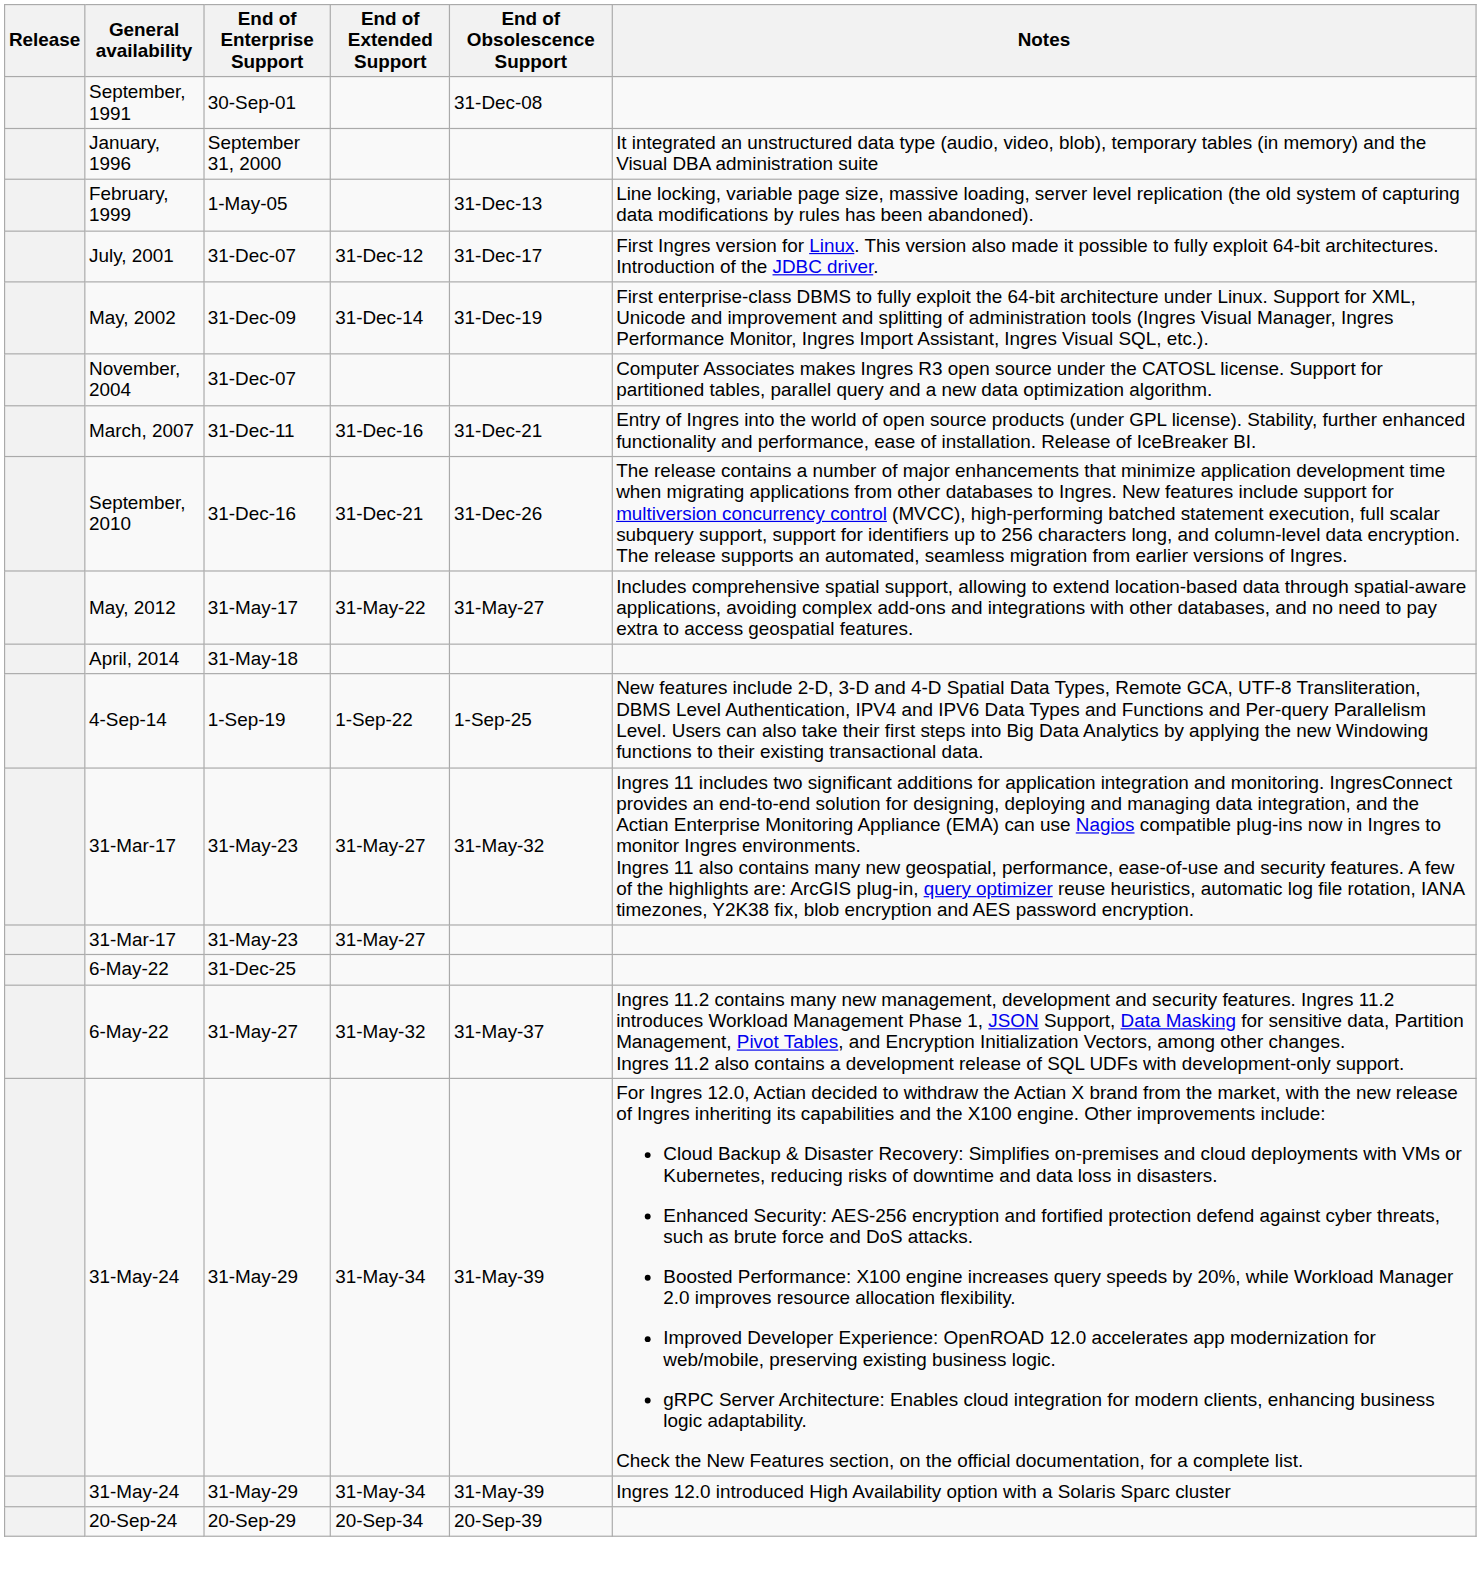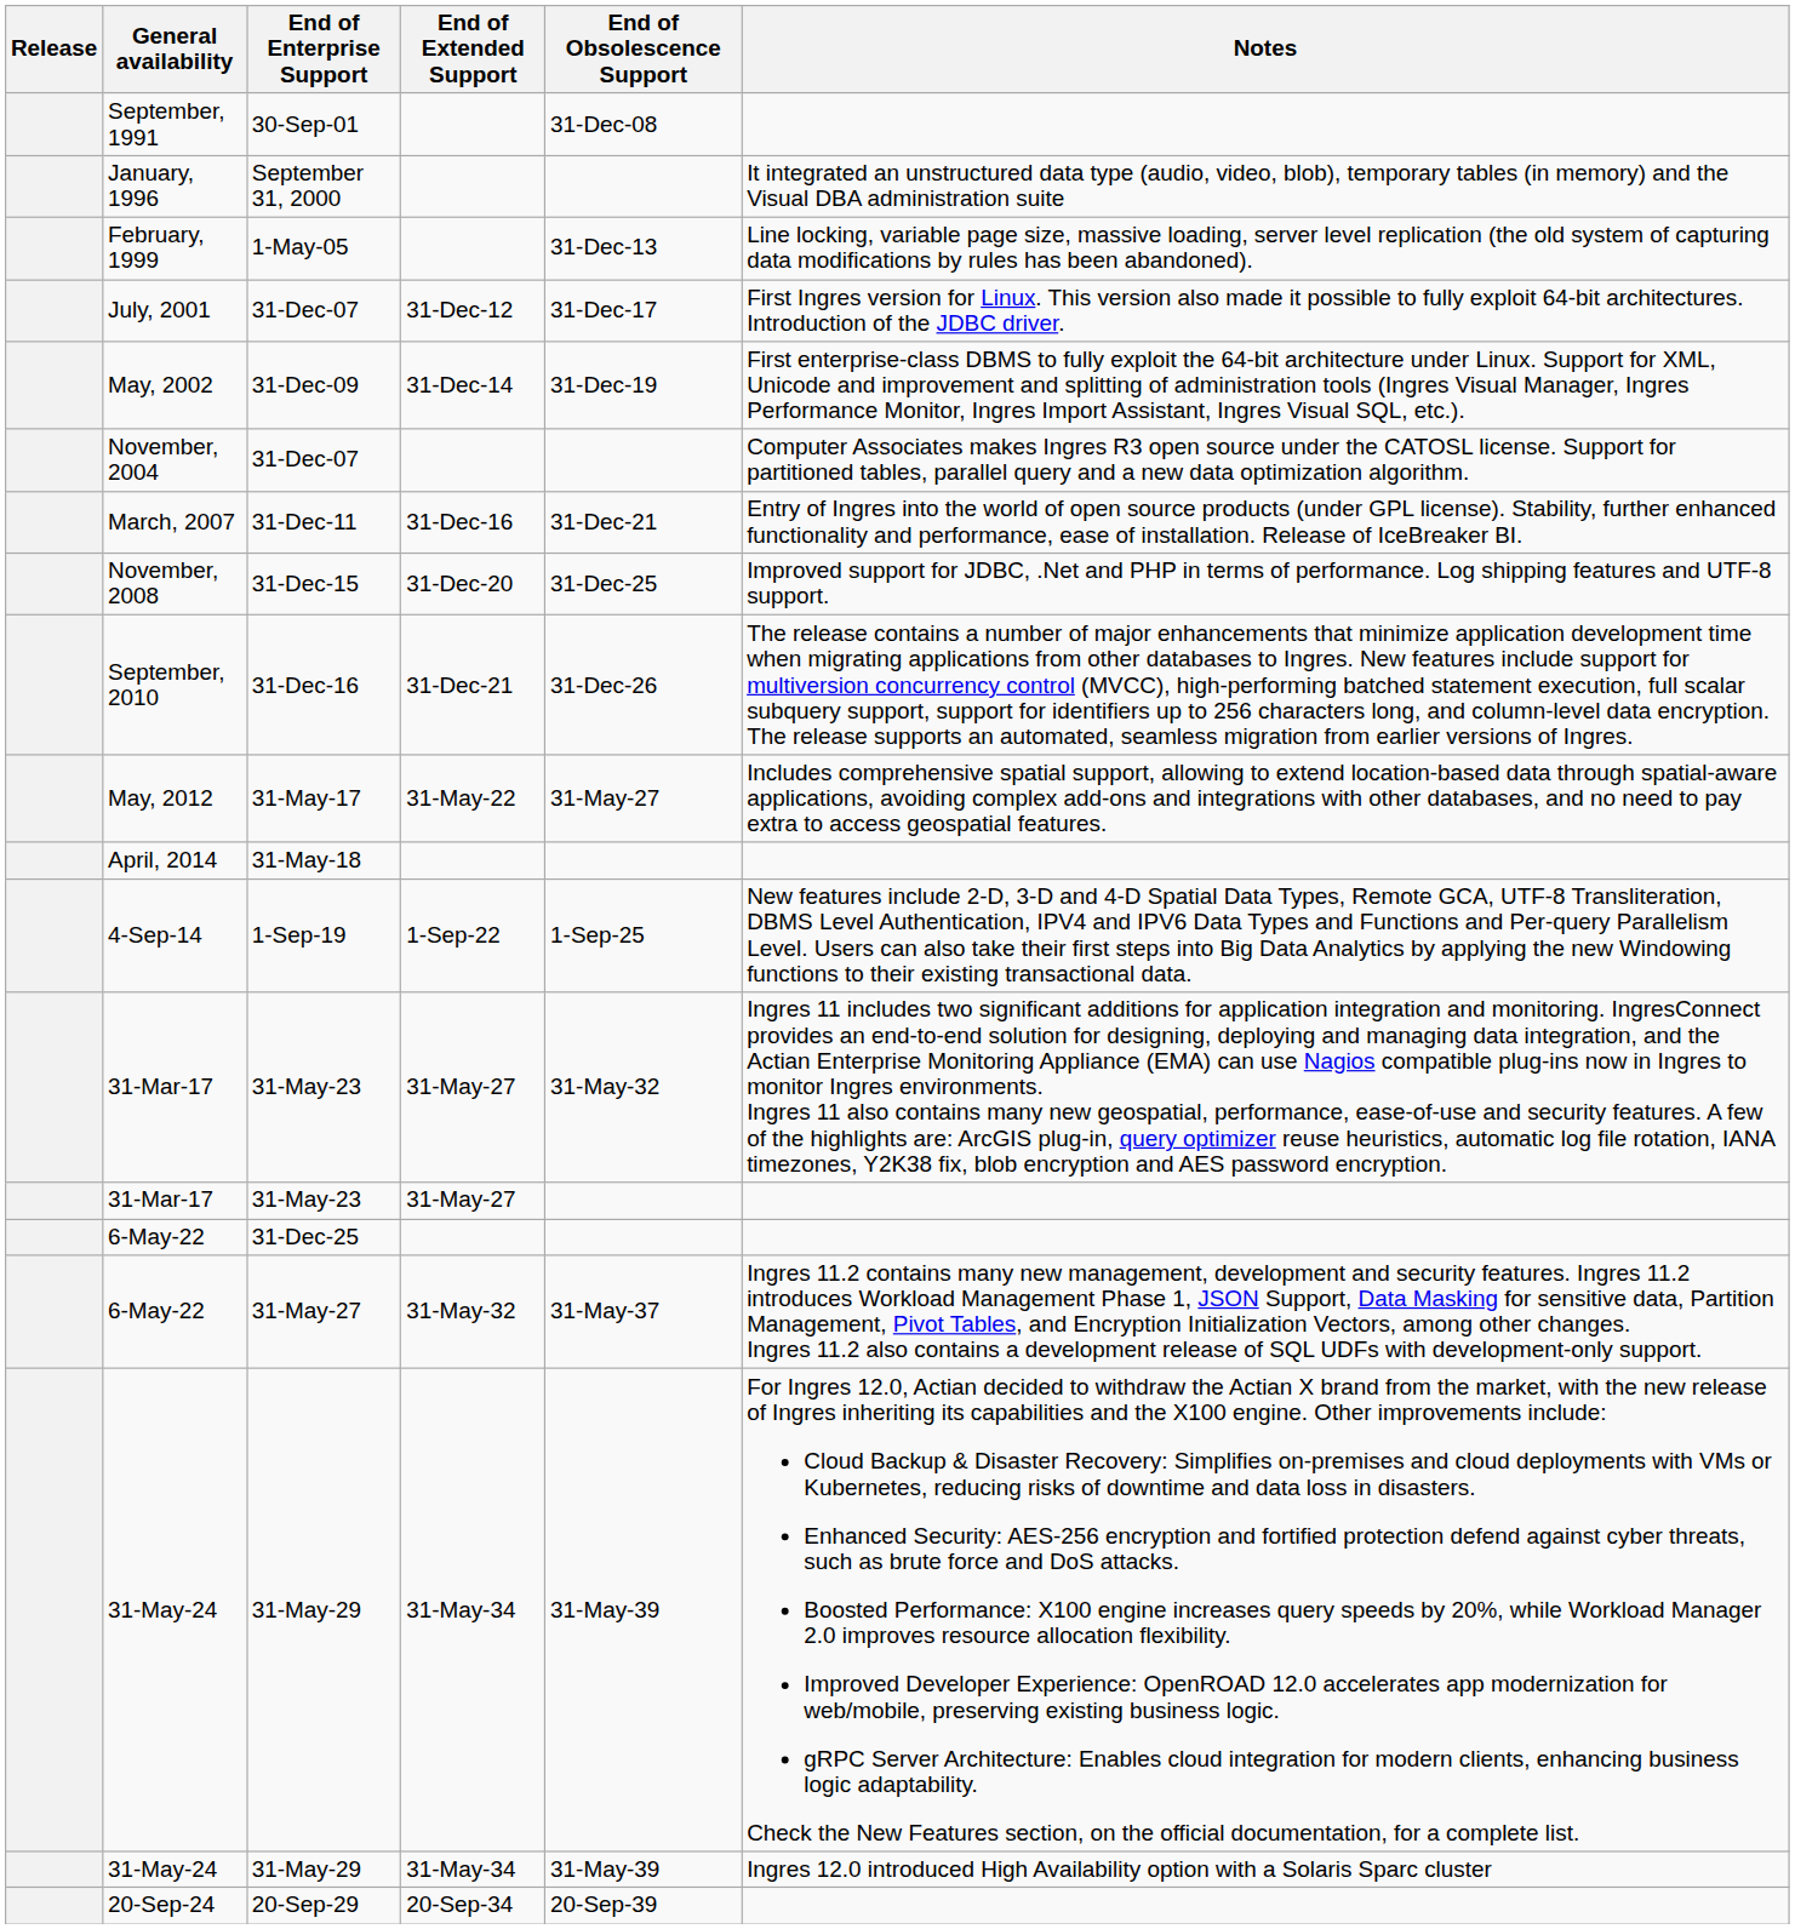 <table class="wikitable">
 <tr>
 <th>Release</th>
 <th>General availability</th>
 <th>End of Enterprise Support</th>
 <th>End of Extended Support</th>
 <th>End of Obsolescence Support</th>
 <th>Notes</th>
 </tr>
 <tr>
 <th></th>
 <td>September, 1991</td>
 <td>30-Sep-01</td>
 <td></td>
 <td>31-Dec-08</td>
 <td></td>
 </tr>
 <tr>
 <th></th>
 <td>January, 1996</td>
 <td>September 31, 2000</td>
 <td></td>
 <td></td>
 <td>It integrated an unstructured data type (audio, video, blob), temporary tables (in memory) and the Visual DBA administration suite</td>
 </tr>
 <tr>
 <th></th>
 <td>February, 1999</td>
 <td>1-May-05</td>
 <td></td>
 <td>31-Dec-13</td>
 <td>Line locking, variable page size, massive loading, server level replication (the old system of capturing data modifications by rules has been abandoned).</td>
 </tr>
 <tr>
 <th></th>
 <td>July, 2001</td>
 <td>31-Dec-07</td>
 <td>31-Dec-12</td>
 <td>31-Dec-17</td>
 <td>First Ingres version for <a href='#'>Linux</a>. This version also made it possible to fully exploit 64-bit architectures. Introduction of the <a href='#'>JDBC driver</a>.</td>
 </tr>
 <tr>
 <th></th>
 <td>May, 2002</td>
 <td>31-Dec-09</td>
 <td>31-Dec-14</td>
 <td>31-Dec-19</td>
 <td>First enterprise-class DBMS to fully exploit the 64-bit architecture under Linux. Support for XML, Unicode and improvement and splitting of administration tools (Ingres Visual Manager, Ingres Performance Monitor, Ingres Import Assistant, Ingres Visual SQL, etc.).</td>
 </tr>
 <tr>
 <th></th>
 <td>November, 2004</td>
 <td>31-Dec-07</td>
 <td></td>
 <td></td>
 <td>Computer Associates makes Ingres R3 open source under the CATOSL license. Support for partitioned tables, parallel query and a new data optimization algorithm.</td>
 </tr>
 <tr>
 <th></th>
 <td>March, 2007</td>
 <td>31-Dec-11</td>
 <td>31-Dec-16</td>
 <td>31-Dec-21</td>
 <td>Entry of Ingres into the world of open source products (under GPL license). Stability, further enhanced functionality and performance, ease of installation. Release of IceBreaker BI.</td>
+</tr>
+<tr>
+<th></th>
+<td>November, 2008</td>
+<td>31-Dec-15</td>
+<td>31-Dec-20</td>
+<td>31-Dec-25</td>
+<td>Improved support for JDBC, .Net and PHP in terms of performance. Log shipping features and UTF-8 support.</td>
 </tr>
 <tr>
 <th></th>
 <td>September, 2010</td>
 <td>31-Dec-16</td>
 <td>31-Dec-21</td>
 <td>31-Dec-26</td>
 <td>The release contains a number of major enhancements that minimize application development time when migrating applications from other databases to Ingres. New features include support for <a href='#'>multiversion concurrency control</a> (MVCC), high-performing batched statement execution, full scalar subquery support, support for identifiers up to 256 characters long, and column-level data encryption. The release supports an automated, seamless migration from earlier versions of Ingres.</td>
 </tr>
 <tr>
 <th></th>
 <td>May, 2012</td>
 <td>31-May-17</td>
 <td>31-May-22</td>
 <td>31-May-27</td>
 <td>Includes comprehensive spatial support, allowing to extend location-based data through spatial-aware applications, avoiding complex add-ons and integrations with other databases, and no need to pay extra to access geospatial features.</td>
 </tr>
 <tr>
 <th></th>
 <td>April, 2014</td>
 <td>31-May-18</td>
 <td></td>
 <td></td>
 <td></td>
 </tr>
 <tr>
 <th></th>
 <td>4-Sep-14</td>
 <td>1-Sep-19</td>
 <td>1-Sep-22</td>
 <td>1-Sep-25</td>
 <td>New features include 2-D, 3-D and 4-D Spatial Data Types, Remote GCA, UTF-8 Transliteration, DBMS Level Authentication, IPV4 and IPV6 Data Types and Functions and Per-query Parallelism Level. Users can also take their first steps into Big Data Analytics by applying the new Windowing functions to their existing transactional data.</td>
 </tr>
 <tr>
 <th></th>
 <td>31-Mar-17</td>
 <td>31-May-23</td>
 <td>31-May-27</td>
 <td>31-May-32</td>
 <td>Ingres 11 includes two significant additions for application integration and monitoring. IngresConnect provides an end-to-end solution for designing, deploying and managing data integration, and the Actian Enterprise Monitoring Appliance (EMA) can use <a href='#'>Nagios</a> compatible plug-ins now in Ingres to monitor Ingres environments.<br>Ingres 11 also contains many new geospatial, performance, ease-of-use and security features. A few of the highlights are: ArcGIS plug-in, <a href='#'>query optimizer</a> reuse heuristics, automatic log file rotation, IANA timezones, Y2K38 fix, blob encryption and AES password encryption.</td>
 </tr>
 <tr>
 <th></th>
 <td>31-Mar-17</td>
 <td>31-May-23</td>
 <td>31-May-27</td>
 <td></td>
 <td></td>
 </tr>
 <tr>
 <th></th>
 <td>6-May-22</td>
 <td>31-Dec-25</td>
 <td></td>
 <td></td>
 <td></td>
 </tr>
 <tr>
 <th></th>
 <td>6-May-22</td>
 <td>31-May-27</td>
 <td>31-May-32</td>
 <td>31-May-37</td>
 <td>Ingres 11.2 contains many new management, development and security features. Ingres 11.2 introduces Workload Management Phase 1, <a href='#'>JSON</a> Support, <a href='#'>Data Masking</a> for sensitive data, Partition Management, <a href='#'>Pivot Tables</a>, and Encryption Initialization Vectors, among other changes.<br>Ingres 11.2 also contains a development release of SQL UDFs with development-only support.</td>
 </tr>
 <tr>
 <th></th>
 <td>31-May-24</td>
 <td>31-May-29</td>
 <td>31-May-34</td>
 <td>31-May-39</td>
 <td>For Ingres 12.0, Actian decided to withdraw the Actian X brand from the market, with the new release of Ingres inheriting its capabilities and the X100 engine. Other improvements include:<br><ul><li>Cloud Backup & Disaster Recovery: Simplifies on-premises and cloud deployments with VMs or Kubernetes, reducing risks of downtime and data loss in disasters.</li></ul><ul><li>Enhanced Security: AES-256 encryption and fortified protection defend against cyber threats, such as brute force and DoS attacks.</li></ul><ul><li>Boosted Performance: X100 engine increases query speeds by 20%, while Workload Manager 2.0 improves resource allocation flexibility.</li></ul><ul><li>Improved Developer Experience: OpenROAD 12.0 accelerates app modernization for web/mobile, preserving existing business logic.</li></ul><ul><li>gRPC Server Architecture: Enables cloud integration for modern clients, enhancing business logic adaptability.</li></ul>Check the New Features section, on the official documentation, for a complete list.</td>
 </tr>
 <tr>
 <th></th>
 <td>31-May-24</td>
 <td>31-May-29</td>
 <td>31-May-34</td>
 <td>31-May-39</td>
 <td>Ingres 12.0 introduced High Availability option with a Solaris Sparc cluster</td>
 </tr>
 <tr>
 <th></th>
 <td>20-Sep-24</td>
 <td>20-Sep-29</td>
 <td>20-Sep-34</td>
 <td>20-Sep-39</td>
 <td></td>
 </tr>
 </table>
